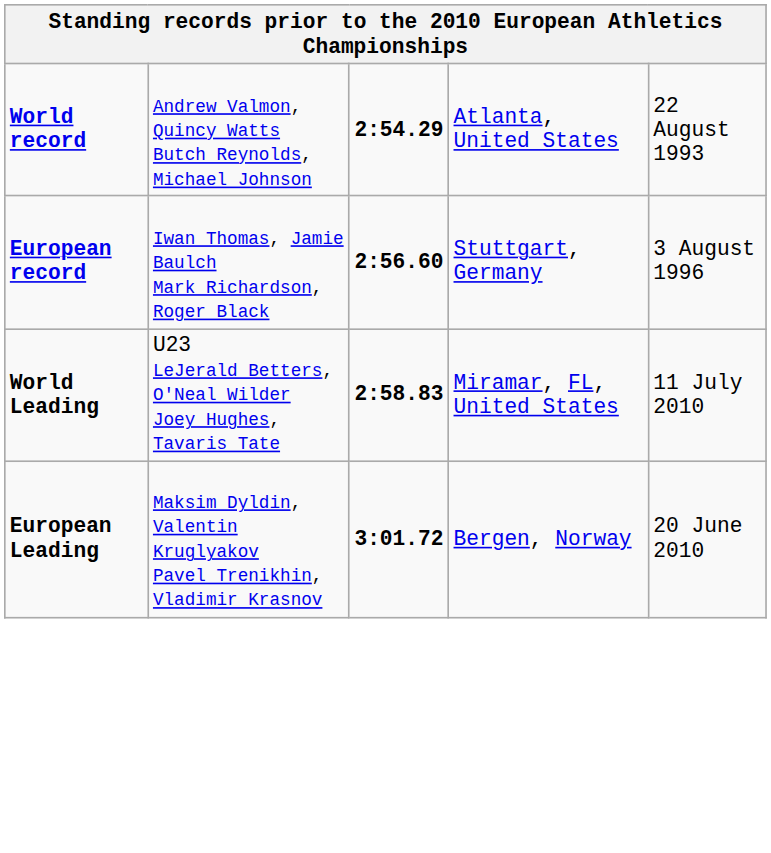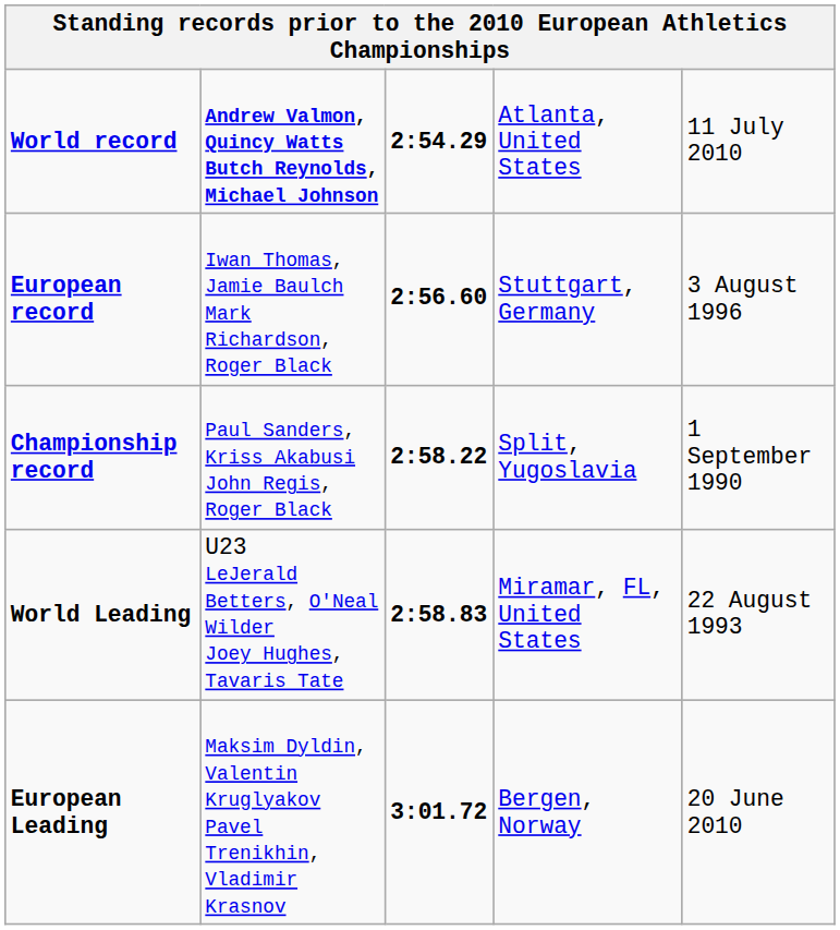 <table class="wikitable" width=75%>
 <tr>
 <th colspan="5">Standing records prior to the 2010 European Athletics Championships</th>
 </tr>
 <tr>
 <td><strong><a href='#'>World record</a></strong></td>
-<td><br><small><a href='#'>Andrew Valmon</a>, <a href='#'>Quincy Watts</a><br><a href='#'>Butch Reynolds</a>, <a href='#'>Michael Johnson</a></small></td>
+<td><strong><br><small><a href='#'>Andrew Valmon</a>, <a href='#'>Quincy Watts</a><br><a href='#'>Butch Reynolds</a>, <a href='#'>Michael Johnson</a></small></strong></td>
 <td><strong>2:54.29</strong></td>
 <td><a href='#'>Atlanta</a>, <a href='#'>United States</a></td>
-<td>22 August 1993</td>
+<td>11 July 2010</td>
 </tr>
 <tr>
 <td><strong><a href='#'>European record</a></strong></td>
 <td><br><small><a href='#'>Iwan Thomas</a>, <a href='#'>Jamie Baulch</a><br><a href='#'>Mark Richardson</a>, <a href='#'>Roger Black</a></small></td>
 <td><strong>2:56.60</strong></td>
 <td><a href='#'>Stuttgart</a>, <a href='#'>Germany</a></td>
 <td>3 August 1996</td>
 </tr>
 <tr>
+<td><strong><a href='#'>Championship record</a></strong></td>
+<td><br><small><a href='#'>Paul Sanders</a>, <a href='#'>Kriss Akabusi</a><br><a href='#'>John Regis</a>, <a href='#'>Roger Black</a></small></td>
+<td><strong>2:58.22</strong></td>
+<td><a href='#'>Split</a>, <a href='#'>Yugoslavia</a></td>
+<td>1 September 1990</td>
+</tr>
+<tr>
 <td><strong>World Leading</strong></td>
 <td> U23<br><small><a href='#'>LeJerald Betters</a>, <a href='#'>O'Neal Wilder</a><br><a href='#'>Joey Hughes</a>, <a href='#'>Tavaris Tate</a></small></td>
 <td><strong>2:58.83</strong></td>
 <td><a href='#'>Miramar</a>, <a href='#'>FL</a>, <a href='#'>United States</a></td>
-<td>11 July 2010</td>
+<td>22 August 1993</td>
 </tr>
 <tr>
 <td><strong>European Leading</strong></td>
 <td><br><small><a href='#'>Maksim Dyldin</a>, <a href='#'>Valentin Kruglyakov</a><br><a href='#'>Pavel Trenikhin</a>, <a href='#'>Vladimir Krasnov</a></small></td>
 <td><strong>3:01.72</strong></td>
 <td><a href='#'>Bergen</a>, <a href='#'>Norway</a></td>
 <td>20 June 2010</td>
 </tr>
 </table>
